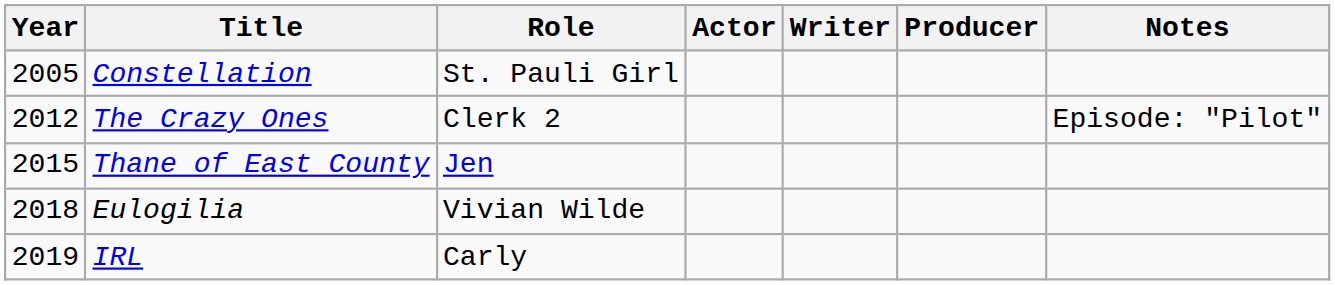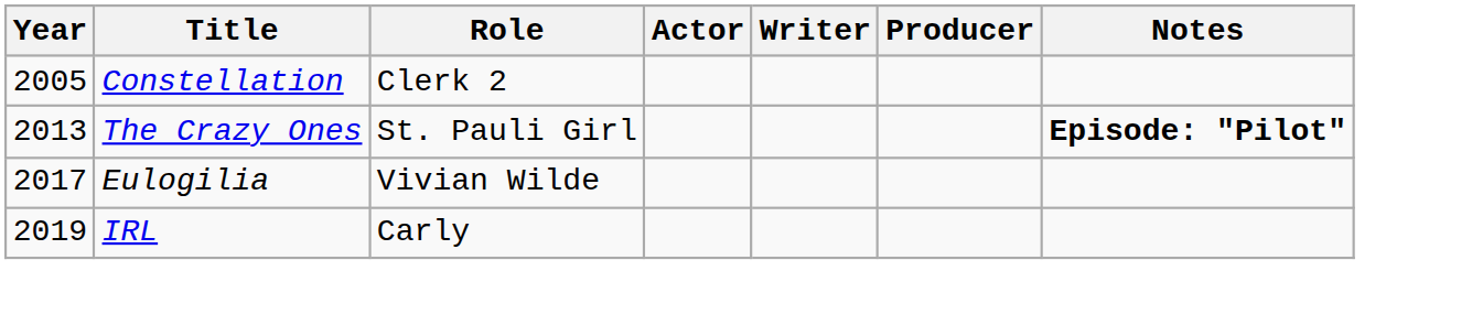 <table class="wikitable">
 <tr>
 <th>Year</th>
 <th>Title</th>
 <th>Role</th>
 <th>Actor</th>
 <th>Writer</th>
 <th>Producer</th>
 <th>Notes</th>
 </tr>
 <tr>
 <td>2005</td>
 <td><em><a href='#'>Constellation</a></em></td>
-<td>St. Pauli Girl</td>
+<td>Clerk 2</td>
 <td></td>
 <td></td>
 <td></td>
 <td></td>
 </tr>
 <tr>
-<td>2012</td>
+<td>2013</td>
 <td><em><a href='#'>The Crazy Ones</a></em></td>
-<td>Clerk 2</td>
+<td>St. Pauli Girl</td>
 <td></td>
 <td></td>
 <td></td>
-<td>Episode: "Pilot"</td>
+<td><strong>Episode: "Pilot"</strong></td>
 </tr>
 <tr>
-<td>2015</td>
-<td><em><a href='#'>Thane of East County</a></em></td>
-<td><a href='#'>Jen</a></td>
-<td></td>
-<td></td>
-<td></td>
-<td></td>
-</tr>
-<tr>
-<td>2018</td>
+<td>2017</td>
 <td><em>Eulogilia</em></td>
 <td>Vivian Wilde</td>
 <td></td>
 <td></td>
 <td></td>
 <td></td>
 </tr>
 <tr>
 <td>2019</td>
 <td><em><a href='#'>IRL</a></em></td>
 <td>Carly</td>
 <td></td>
 <td></td>
 <td></td>
 <td></td>
 </tr>
 </table>
